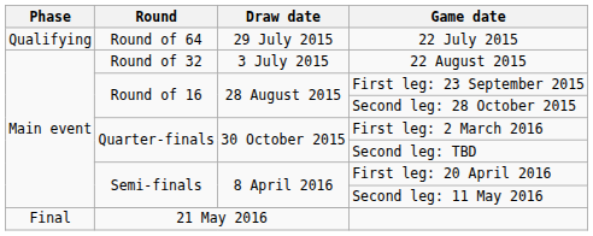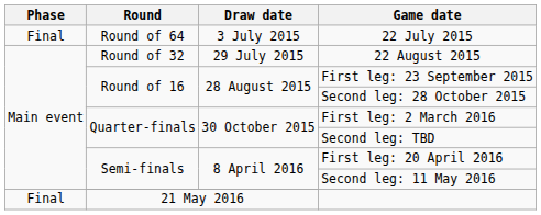 <table class="wikitable" style="text-align:center">
 <tr>
 <th>Phase</th>
 <th>Round</th>
 <th>Draw date</th>
 <th>Game date</th>
 </tr>
 <tr>
-<td>Qualifying</td>
+<td>Final</td>
 <td>Round of 64</td>
-<td>29 July 2015</td>
+<td>3 July 2015</td>
 <td>22 July 2015</td>
 </tr>
 <tr>
 <td rowspan=8>Main event</td>
 <td>Round of 32</td>
-<td>3 July 2015</td>
+<td>29 July 2015</td>
 <td>22 August 2015</td>
 </tr>
 <tr>
 <td rowspan=2>Round of 16</td>
 <td rowspan=2>28 August 2015</td>
 <td align=left>First leg: 23 September 2015</td>
 </tr>
 <tr>
 <td align=left>Second leg: 28 October 2015</td>
 </tr>
 <tr>
 <td rowspan=2>Quarter-finals</td>
 <td rowspan=2>30 October 2015</td>
 <td align=left>First leg: 2 March 2016</td>
 </tr>
 <tr>
 <td align=left>Second leg: TBD</td>
 </tr>
 <tr>
 <td rowspan=2>Semi-finals</td>
 <td rowspan=2>8 April 2016</td>
 <td align=left>First leg: 20 April 2016</td>
 </tr>
 <tr>
 <td align=left>Second leg: 11 May 2016</td>
 </tr>
 <tr>
 </tr>
 <tr>
 <td>Final</td>
 <td colspan="2">21 May 2016</td>
 </tr>
 </table>
